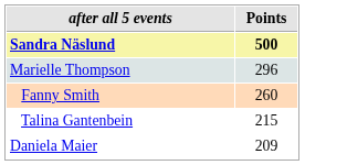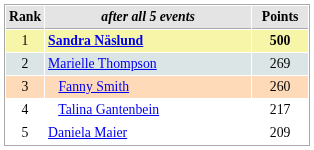 <table cellspacing="1" cellpadding="3" style="border:1px solid #AAAAAA;font-size:86%">
 <tr style="background-color: #E4E4E4;">
+<th style="border-bottom:1px solid #AAAAAA; width: 10px;">Rank</th>
 <th style="border-bottom:1px solid #AAAAAA; width: 200px;"><em>after all 5 events</em></th>
 <th style="border-bottom:1px solid #AAAAAA; width: 50px;">Points</th>
 </tr>
 <tr style="background:#f7f6a8;">
+<td align=center>1</td>
 <td> <strong><a href='#'>Sandra Näslund</a></strong></td>
 <td align=center><strong>500</strong></td>
 </tr>
 <tr style="background:#dce5e5;">
+<td align=center>2</td>
 <td> <a href='#'>Marielle Thompson</a></td>
-<td align=center>296</td>
+<td align=center>269</td>
 </tr>
 <tr style="background:#ffdab9;">
+<td align=center>3</td>
 <td>   <a href='#'>Fanny Smith</a></td>
 <td align=center>260</td>
 </tr>
 <tr>
+<td align=center>4</td>
 <td>   <a href='#'>Talina Gantenbein</a></td>
-<td align=center>215</td>
+<td align=center>217</td>
 </tr>
 <tr>
+<td align=center>5</td>
 <td> <a href='#'>Daniela Maier</a></td>
 <td align=center>209</td>
 </tr>
 </table>
